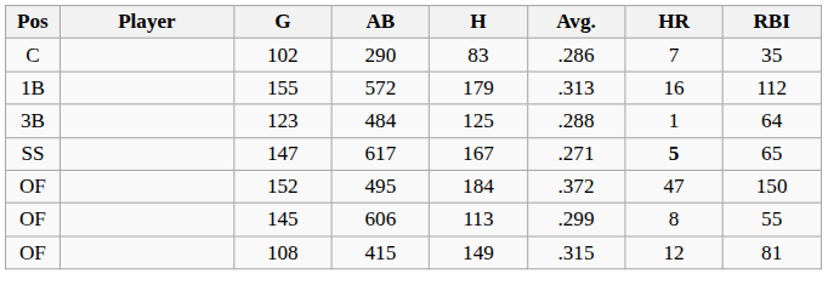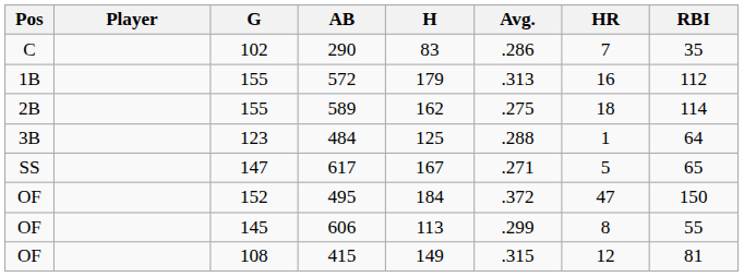 <table class="wikitable sortable">
 <tr>
 <th bgcolor="#DDDDFF" width="5%">Pos</th>
 <th bgcolor="#DDDDFF" width="16%">Player</th>
 <th bgcolor="#DDDDFF" width="9%">G</th>
 <th bgcolor="#DDDDFF" width="9%">AB</th>
 <th bgcolor="#DDDDFF" width="9%">H</th>
 <th bgcolor="#DDDDFF" width="9%">Avg.</th>
 <th bgcolor="#DDDDFF" width="9%">HR</th>
 <th bgcolor="#DDDDFF" width="9%">RBI</th>
 </tr>
 <tr align="center">
 <td>C</td>
 <td></td>
 <td>102</td>
 <td>290</td>
 <td>83</td>
 <td>.286</td>
 <td>7</td>
 <td>35</td>
 </tr>
 <tr align="center">
 <td>1B</td>
 <td></td>
 <td>155</td>
 <td>572</td>
 <td>179</td>
 <td>.313</td>
 <td>16</td>
 <td>112</td>
 </tr>
 <tr align="center">
+<td>2B</td>
+<td></td>
+<td>155</td>
+<td>589</td>
+<td>162</td>
+<td>.275</td>
+<td>18</td>
+<td>114</td>
+</tr>
+<tr align="center">
 <td>3B</td>
 <td></td>
 <td>123</td>
 <td>484</td>
 <td>125</td>
 <td>.288</td>
 <td>1</td>
 <td>64</td>
 </tr>
 <tr align="center">
 <td>SS</td>
 <td></td>
 <td>147</td>
 <td>617</td>
 <td>167</td>
 <td>.271</td>
-<td><strong>5</strong></td>
+<td>5</td>
 <td>65</td>
 </tr>
 <tr align="center">
 <td>OF</td>
 <td></td>
 <td>152</td>
 <td>495</td>
 <td>184</td>
 <td>.372</td>
 <td>47</td>
 <td>150</td>
 </tr>
 <tr align="center">
 <td>OF</td>
 <td></td>
 <td>145</td>
 <td>606</td>
 <td>113</td>
 <td>.299</td>
 <td>8</td>
 <td>55</td>
 </tr>
 <tr align="center">
 <td>OF</td>
 <td></td>
 <td>108</td>
 <td>415</td>
 <td>149</td>
 <td>.315</td>
 <td>12</td>
 <td>81</td>
 </tr>
 </table>
